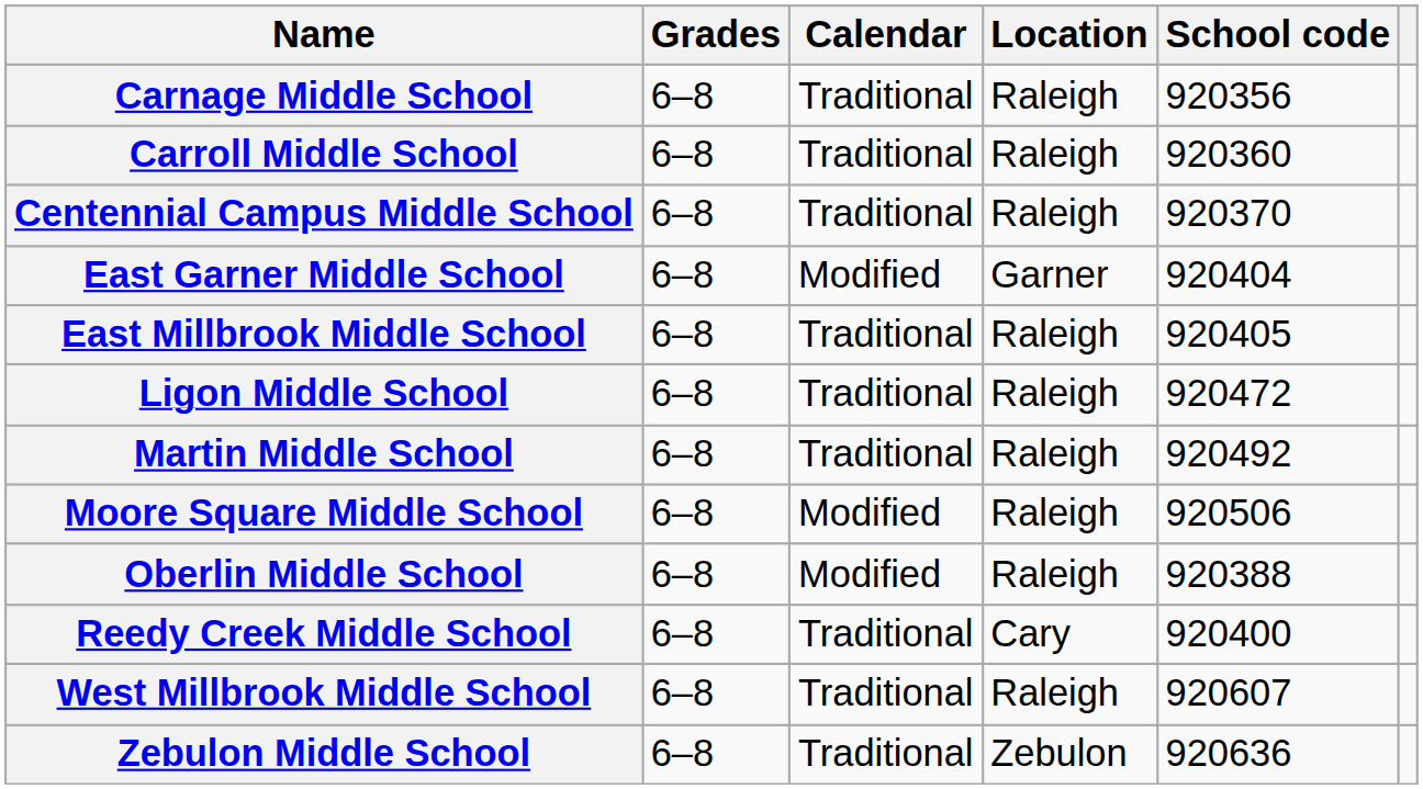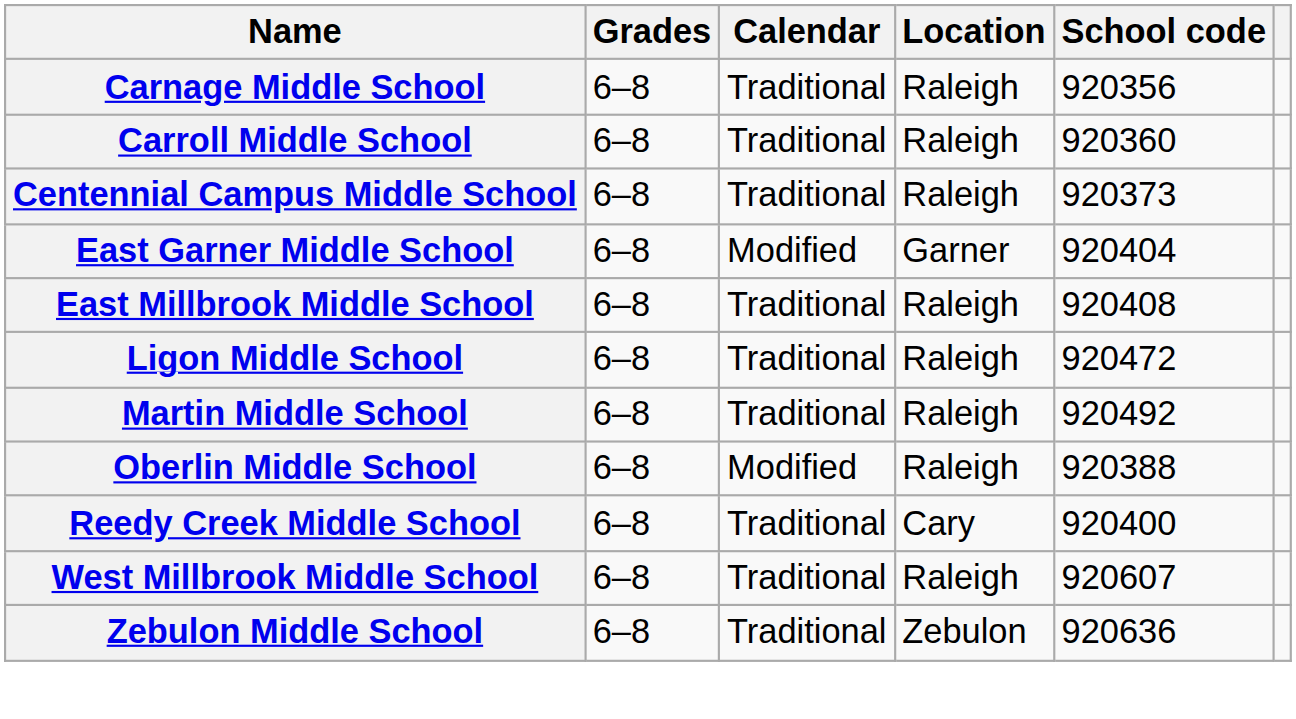 <table class="wikitable sortable">
 <tr>
 <th scope="col">Name</th>
 <th scope="col">Grades</th>
 <th scope="col">Calendar</th>
 <th scope="col">Location</th>
 <th scope="col" class="unsortable">School code</th>
 <th scope="col" class="unsortable"></th>
 </tr>
 <tr>
 <th scope="row"><a href='#'>Carnage Middle School</a></th>
 <td>6–8</td>
 <td>Traditional</td>
 <td>Raleigh</td>
 <td>920356</td>
 <td></td>
 </tr>
 <tr>
 <th scope="row"><a href='#'>Carroll Middle School</a></th>
 <td>6–8</td>
 <td>Traditional</td>
 <td>Raleigh</td>
 <td>920360</td>
 <td></td>
 </tr>
 <tr>
 <th scope="row"><a href='#'>Centennial Campus Middle School</a></th>
 <td>6–8</td>
 <td>Traditional</td>
 <td>Raleigh</td>
-<td>920370</td>
+<td>920373</td>
 <td></td>
 </tr>
 <tr>
 <th scope="row"><a href='#'>East Garner Middle School</a></th>
 <td>6–8</td>
 <td>Modified</td>
 <td>Garner</td>
 <td>920404</td>
 <td></td>
 </tr>
 <tr>
 <th scope="row"><a href='#'>East Millbrook Middle School</a></th>
 <td>6–8</td>
 <td>Traditional</td>
 <td>Raleigh</td>
-<td>920405</td>
+<td>920408</td>
 <td></td>
 </tr>
 <tr>
 <th scope="row"><a href='#'>Ligon Middle School</a></th>
 <td>6–8</td>
 <td>Traditional</td>
 <td>Raleigh</td>
 <td>920472</td>
 <td></td>
 </tr>
 <tr>
 <th scope="row"><a href='#'>Martin Middle School</a></th>
 <td>6–8</td>
 <td>Traditional</td>
 <td>Raleigh</td>
 <td>920492</td>
-<td></td>
-</tr>
-<tr>
-<th scope="row"><a href='#'>Moore Square Middle School</a></th>
-<td>6–8</td>
-<td>Modified</td>
-<td>Raleigh</td>
-<td>920506</td>
 <td></td>
 </tr>
 <tr>
 <th scope="row"><a href='#'>Oberlin Middle School</a></th>
 <td>6–8</td>
 <td>Modified</td>
 <td>Raleigh</td>
 <td>920388</td>
 <td></td>
 </tr>
 <tr>
 <th scope="row"><a href='#'>Reedy Creek Middle School</a></th>
 <td>6–8</td>
 <td>Traditional</td>
 <td>Cary</td>
 <td>920400</td>
 <td></td>
 </tr>
 <tr>
 <th scope="row"><a href='#'>West Millbrook Middle School</a></th>
 <td>6–8</td>
 <td>Traditional</td>
 <td>Raleigh</td>
 <td>920607</td>
 <td></td>
 </tr>
 <tr>
 <th scope="row"><a href='#'>Zebulon Middle School</a></th>
 <td>6–8</td>
 <td>Traditional</td>
 <td>Zebulon</td>
 <td>920636</td>
 <td></td>
 </tr>
 </table>
